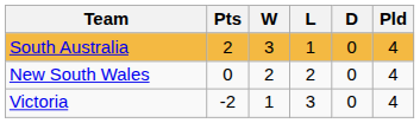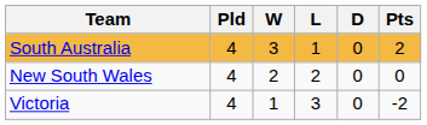 <table class="wikitable" style="text-align:center;">
 <tr>
 <th width=175>Team</th>
-<th style="width:30px;" abbr="Points">Pts</th>
+<th style="width:30px;" abbr="Played">Pld</th>
 <th style="width:30px;" abbr="Won">W</th>
 <th style="width:30px;" abbr="Lost">L</th>
 <th style="width:30px;" abbr="Drawn">D</th>
-<th style="width:30px;" abbr="Played">Pld</th>
+<th style="width:30px;" abbr="Points">Pts</th>
 </tr>
 <tr style="background:#f4b942;">
 <td style="text-align:left;"><a href='#'>South Australia</a></td>
-<td>2</td>
+<td>4</td>
 <td>3</td>
 <td>1</td>
 <td>0</td>
-<td>4</td>
+<td>2</td>
 </tr>
 <tr>
 <td style="text-align:left;"><a href='#'>New South Wales</a></td>
-<td>0</td>
+<td>4</td>
 <td>2</td>
 <td>2</td>
 <td>0</td>
-<td>4</td>
+<td>0</td>
 </tr>
 <tr>
 <td style="text-align:left;"><a href='#'>Victoria</a></td>
-<td>-2</td>
+<td>4</td>
 <td>1</td>
 <td>3</td>
 <td>0</td>
-<td>4</td>
+<td>-2</td>
 </tr>
 </table>
